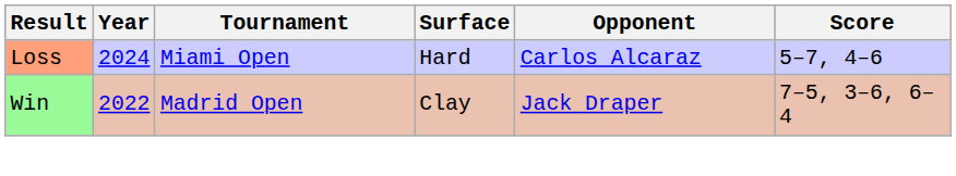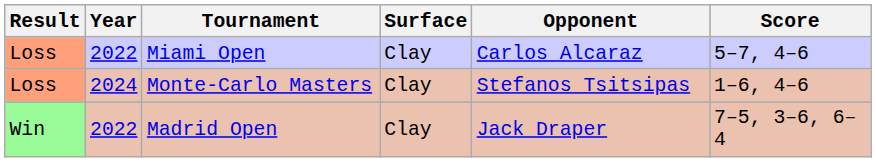 <table class="sortable wikitable">
 <tr>
 <th>Result</th>
 <th>Year</th>
 <th width=150>Tournament</th>
 <th>Surface</th>
 <th width=150>Opponent</th>
 <th class=unsortable width=100>Score</th>
 </tr>
 <tr style="background:#ccccff;">
 <td bgcolor=ffa07a>Loss</td>
-<td><a href='#'>2024</a></td>
+<td><a href='#'>2022</a></td>
 <td><a href='#'>Miami Open</a></td>
-<td>Hard</td>
+<td>Clay</td>
 <td> <a href='#'>Carlos Alcaraz</a></td>
 <td>5–7, 4–6</td>
+</tr>
+<tr style="background:#ebc2af;">
+<td bgcolor=ffa07a>Loss</td>
+<td><a href='#'>2024</a></td>
+<td><a href='#'>Monte-Carlo Masters</a></td>
+<td>Clay</td>
+<td> <a href='#'>Stefanos Tsitsipas</a></td>
+<td>1–6, 4–6</td>
 </tr>
 <tr style="background:#ebc2af;">
 <td bgcolor=98fb98>Win</td>
 <td><a href='#'>2022</a></td>
 <td><a href='#'>Madrid Open</a></td>
 <td>Clay</td>
 <td> <a href='#'>Jack Draper</a></td>
 <td>7–5, 3–6, 6–4</td>
 </tr>
 </table>
